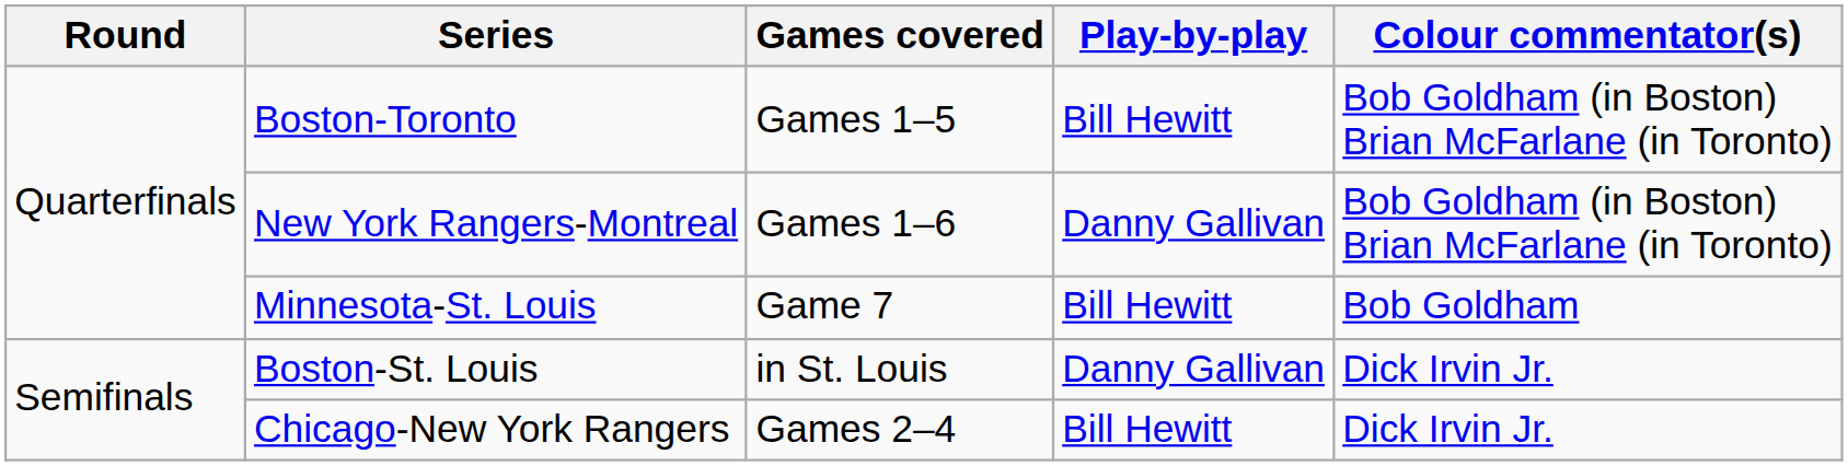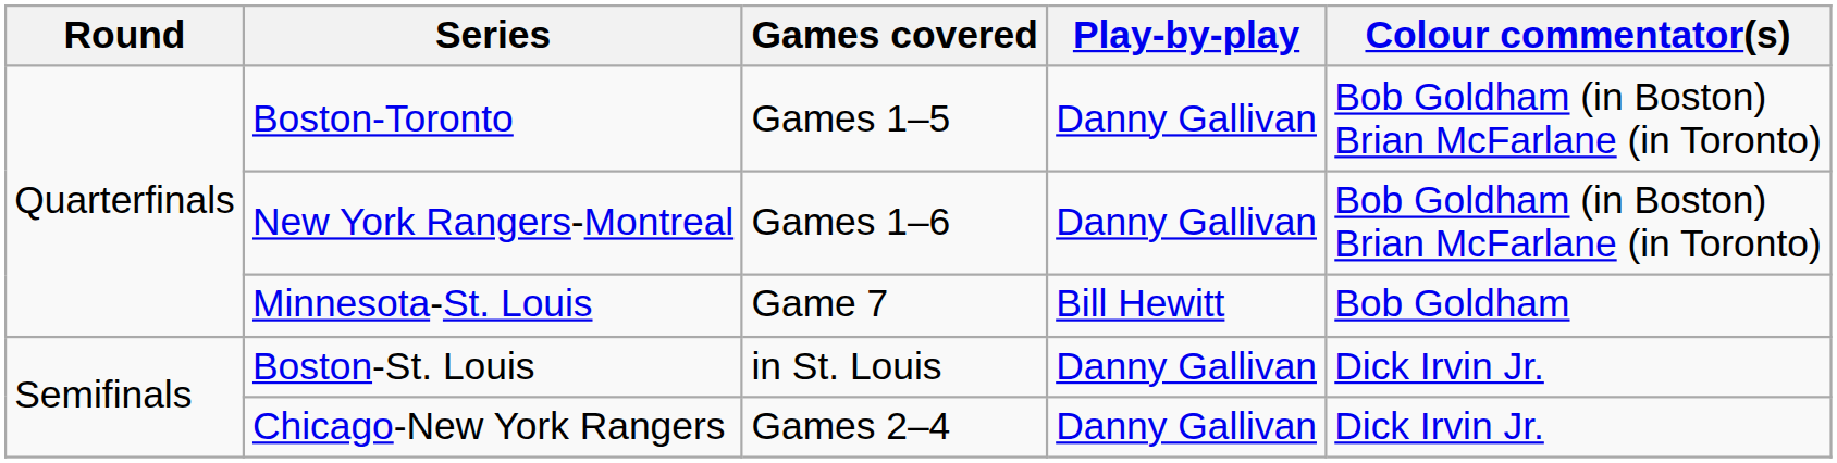 <table class="wikitable">
 <tr>
 <th>Round</th>
 <th>Series</th>
 <th>Games covered</th>
 <th><a href='#'>Play-by-play</a></th>
 <th><a href='#'>Colour commentator</a>(s)</th>
 </tr>
 <tr>
 <td rowspan=3>Quarterfinals</td>
 <td><a href='#'>Boston-Toronto</a></td>
 <td>Games 1–5</td>
-<td><a href='#'>Bill Hewitt</a></td>
+<td><a href='#'>Danny Gallivan</a></td>
 <td><a href='#'>Bob Goldham</a> (in Boston)<br><a href='#'>Brian McFarlane</a> (in Toronto)</td>
 </tr>
 <tr>
 <td><a href='#'>New York Rangers</a>-<a href='#'>Montreal</a></td>
 <td>Games 1–6</td>
 <td><a href='#'>Danny Gallivan</a></td>
 <td><a href='#'>Bob Goldham</a> (in Boston)<br><a href='#'>Brian McFarlane</a> (in Toronto)</td>
 </tr>
 <tr>
 <td><a href='#'>Minnesota</a>-<a href='#'>St. Louis</a></td>
 <td>Game 7</td>
 <td><a href='#'>Bill Hewitt</a></td>
 <td><a href='#'>Bob Goldham</a></td>
 </tr>
 <tr>
 <td rowspan=2>Semifinals</td>
 <td><a href='#'>Boston</a>-St. Louis</td>
 <td>in St. Louis</td>
 <td><a href='#'>Danny Gallivan</a></td>
 <td><a href='#'>Dick Irvin Jr.</a></td>
 </tr>
 <tr>
 <td><a href='#'>Chicago</a>-New York Rangers</td>
 <td>Games 2–4</td>
-<td><a href='#'>Bill Hewitt</a></td>
+<td><a href='#'>Danny Gallivan</a></td>
 <td><a href='#'>Dick Irvin Jr.</a></td>
 </tr>
 </table>
